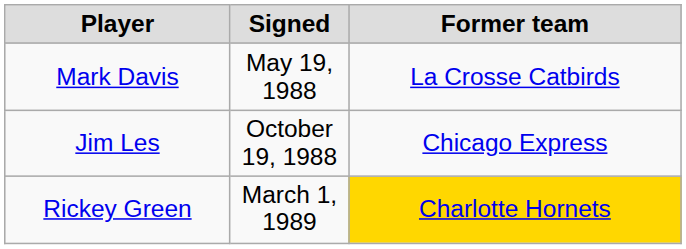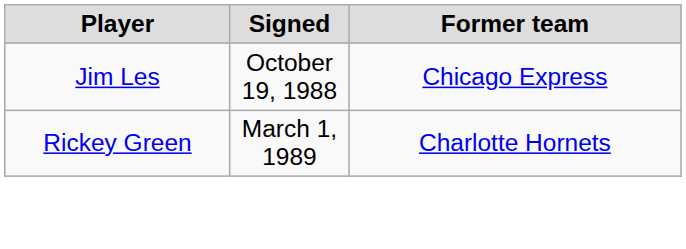 <table class="wikitable" style="text-align: center">
 <tr style="text-align:center; background:#ddd;">
 <td style="width:140px"><strong>Player</strong></td>
 <td style="width:70px"><strong>Signed</strong></td>
 <td style="width:210px"><strong>Former team</strong></td>
-</tr>
-<tr>
-<td><a href='#'>Mark Davis</a></td>
-<td>May 19, 1988</td>
-<td><a href='#'>La Crosse Catbirds</a></td>
 </tr>
 <tr>
 <td><a href='#'>Jim Les</a></td>
 <td>October 19, 1988</td>
 <td><a href='#'>Chicago Express</a></td>
 </tr>
 <tr>
 <td><a href='#'>Rickey Green</a></td>
 <td>March 1, 1989</td>
-<td style="background: gold;"><a href='#'>Charlotte Hornets</a></td>
+<td><a href='#'>Charlotte Hornets</a></td>
 </tr>
 </table>
